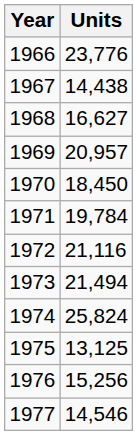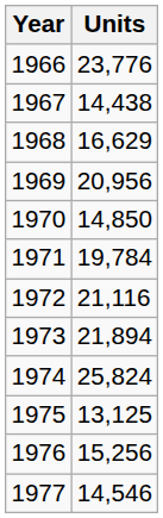 <table class="wikitable">
 <tr>
 <th>Year</th>
 <th>Units</th>
 </tr>
 <tr>
 <td>1966</td>
 <td>23,776</td>
 </tr>
 <tr>
 <td>1967</td>
 <td>14,438</td>
 </tr>
 <tr>
 <td>1968</td>
-<td>16,627</td>
+<td>16,629</td>
 </tr>
 <tr>
 <td>1969</td>
-<td>20,957</td>
+<td>20,956</td>
 </tr>
 <tr>
 <td>1970</td>
-<td>18,450</td>
+<td>14,850</td>
 </tr>
 <tr>
 <td>1971</td>
 <td>19,784</td>
 </tr>
 <tr>
 <td>1972</td>
 <td>21,116</td>
 </tr>
 <tr>
 <td>1973</td>
-<td>21,494</td>
+<td>21,894</td>
 </tr>
 <tr>
 <td>1974</td>
 <td>25,824</td>
 </tr>
 <tr>
 <td>1975</td>
 <td>13,125</td>
 </tr>
 <tr>
 <td>1976</td>
 <td>15,256</td>
 </tr>
 <tr>
 <td>1977</td>
 <td>14,546</td>
 </tr>
 </table>
